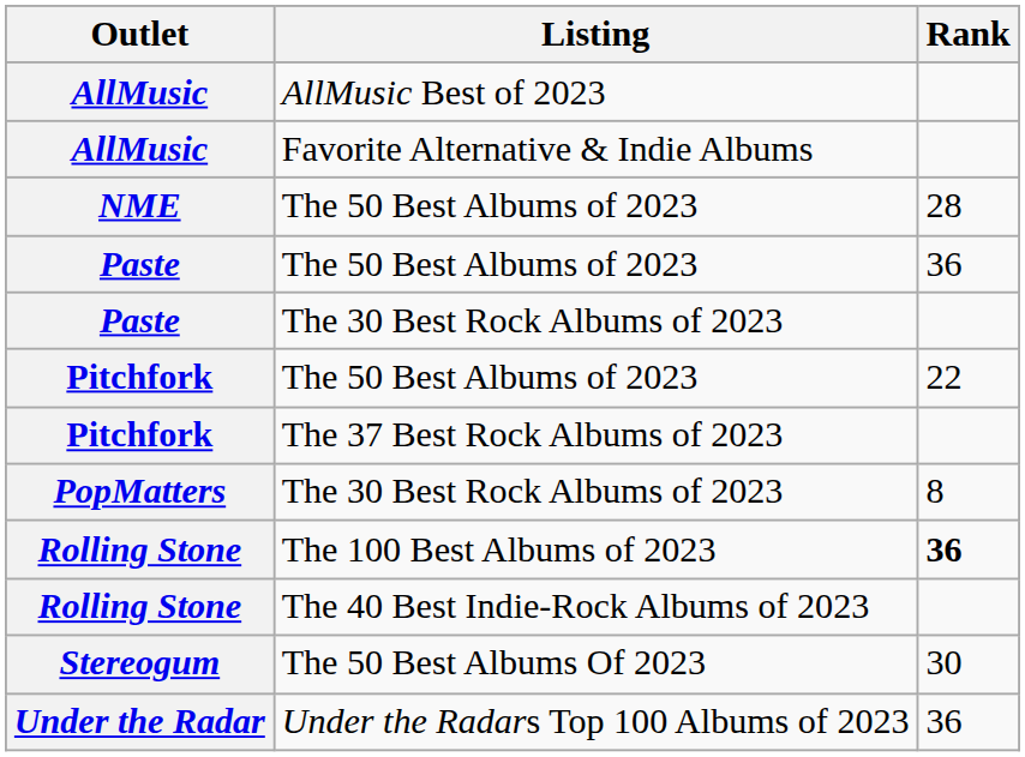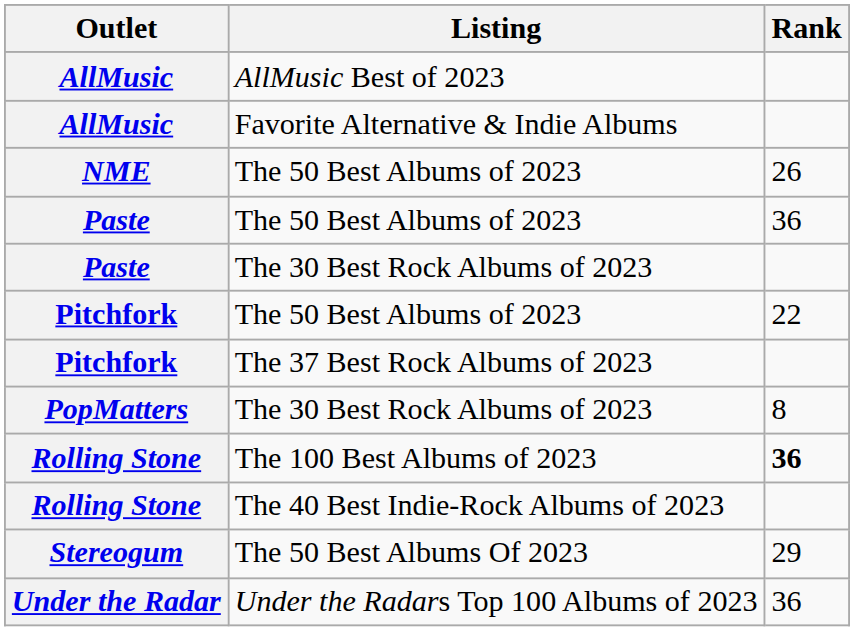 <table class="wikitable plainrowheaders">
 <tr>
 <th scope="col">Outlet</th>
 <th scope="col">Listing</th>
 <th scope="col">Rank</th>
 </tr>
 <tr>
 <th scope="row"><em><a href='#'>AllMusic</a></em></th>
 <td><em>AllMusic</em> Best of 2023</td>
 <td></td>
 </tr>
 <tr>
 <th scope="row"><em><a href='#'>AllMusic</a></em></th>
 <td>Favorite Alternative & Indie Albums</td>
 <td></td>
 </tr>
 <tr>
 <th scope="row"><em><a href='#'>NME</a></em></th>
 <td>The 50 Best Albums of 2023</td>
-<td>28</td>
+<td>26</td>
 </tr>
 <tr>
 <th scope="row"><em><a href='#'>Paste</a></em></th>
 <td>The 50 Best Albums of 2023</td>
 <td>36</td>
 </tr>
 <tr>
 <th scope="row"><em><a href='#'>Paste</a></em></th>
 <td>The 30 Best Rock Albums of 2023</td>
 <td></td>
 </tr>
 <tr>
 <th scope="row"><a href='#'>Pitchfork</a></th>
 <td>The 50 Best Albums of 2023</td>
 <td>22</td>
 </tr>
 <tr>
 <th scope="row"><a href='#'>Pitchfork</a></th>
 <td>The 37 Best Rock Albums of 2023</td>
 <td></td>
 </tr>
 <tr>
 <th scope="row"><em><a href='#'>PopMatters</a></em></th>
 <td>The 30 Best Rock Albums of 2023</td>
 <td>8</td>
 </tr>
 <tr>
 <th scope="row"><em><a href='#'>Rolling Stone</a></em></th>
 <td>The 100 Best Albums of 2023</td>
 <td><strong>36</strong></td>
 </tr>
 <tr>
 <th scope="row"><em><a href='#'>Rolling Stone</a></em></th>
 <td>The 40 Best Indie-Rock Albums of 2023</td>
 <td></td>
 </tr>
 <tr>
 <th scope="row"><em><a href='#'>Stereogum</a></em></th>
 <td>The 50 Best Albums Of 2023</td>
-<td>30</td>
+<td>29</td>
 </tr>
 <tr>
 <th scope="row"><em><a href='#'>Under the Radar</a></em></th>
 <td><em>Under the Radar</em>s Top 100 Albums of 2023</td>
 <td>36</td>
 </tr>
 </table>
